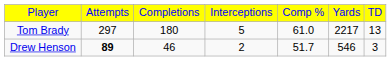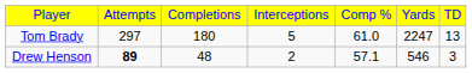 <table class="wikitable" width="90%">
 <tr align="center"  style="background:yellow;color:blue;">
 <td>Player</td>
 <td>Attempts</td>
 <td>Completions</td>
 <td>Interceptions</td>
 <td>Comp %</td>
 <td>Yards</td>
 <td>TD</td>
 </tr>
 <tr align="center" bgcolor="">
 <td><a href='#'>Tom Brady</a></td>
 <td>297</td>
 <td>180</td>
 <td>5</td>
 <td>61.0</td>
-<td>2217</td>
+<td>2247</td>
 <td>13</td>
 </tr>
 <tr align="center" bgcolor="">
 <td><a href='#'>Drew Henson</a></td>
 <td><strong>89</strong></td>
-<td>46</td>
+<td>48</td>
 <td>2</td>
-<td>51.7</td>
+<td>57.1</td>
 <td>546</td>
 <td>3</td>
 </tr>
 </table>
